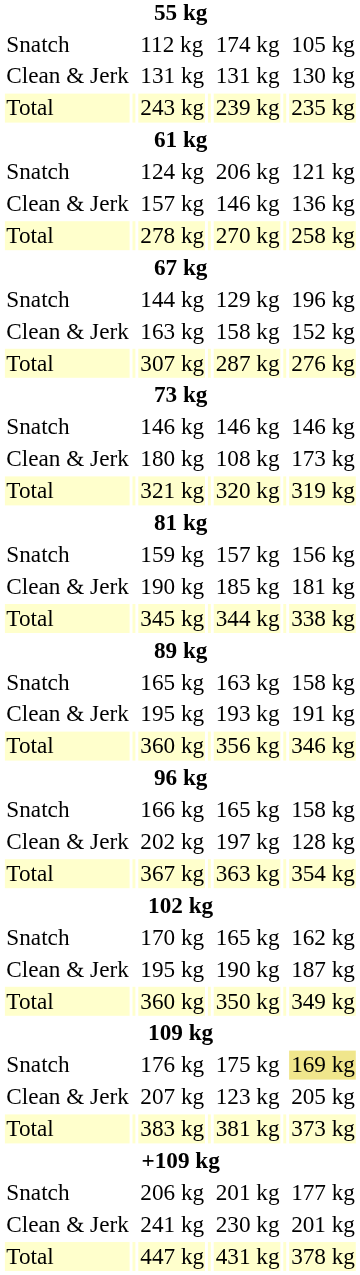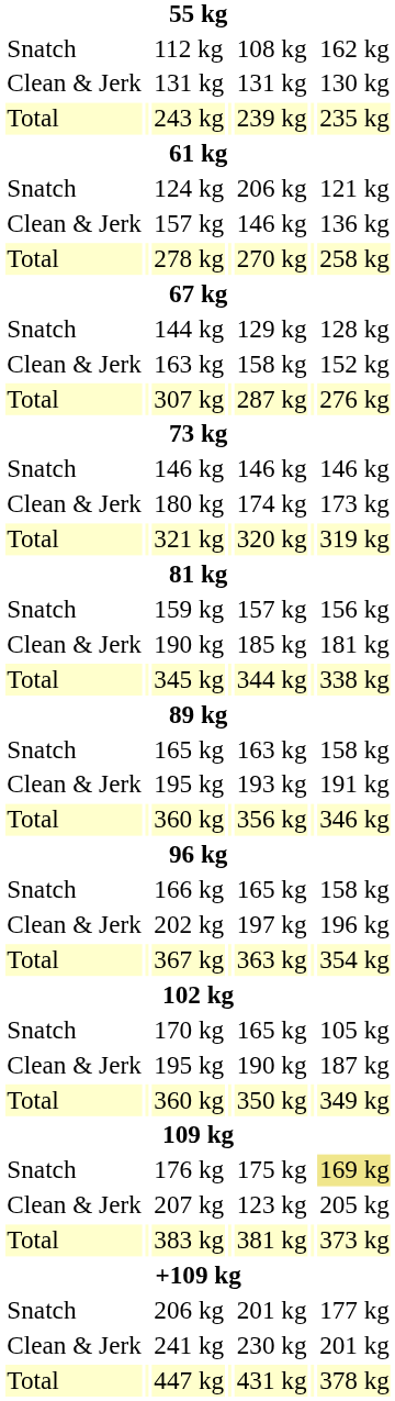 <table>
 <tr>
 <th colspan=7>55 kg</th>
 </tr>
 <tr>
 <td>Snatch</td>
 <td></td>
 <td>112 kg</td>
 <td></td>
-<td>174 kg</td>
+<td>108 kg</td>
 <td></td>
-<td>105 kg</td>
+<td>162 kg</td>
 </tr>
 <tr>
 <td>Clean & Jerk</td>
 <td></td>
 <td>131 kg</td>
 <td></td>
 <td>131 kg</td>
 <td></td>
 <td>130 kg</td>
 </tr>
 <tr bgcolor=ffffcc>
 <td>Total</td>
 <td></td>
 <td>243 kg</td>
 <td></td>
 <td>239 kg</td>
 <td></td>
 <td>235 kg</td>
 </tr>
 <tr>
 <th colspan=7>61 kg</th>
 </tr>
 <tr>
 <td>Snatch</td>
 <td></td>
 <td>124 kg</td>
 <td></td>
 <td>206 kg</td>
 <td></td>
 <td>121 kg</td>
 </tr>
 <tr>
 <td>Clean & Jerk</td>
 <td></td>
 <td>157 kg</td>
 <td></td>
 <td>146 kg</td>
 <td></td>
 <td>136 kg</td>
 </tr>
 <tr bgcolor=ffffcc>
 <td>Total</td>
 <td></td>
 <td>278 kg</td>
 <td></td>
 <td>270 kg</td>
 <td></td>
 <td>258 kg</td>
 </tr>
 <tr>
 <th colspan=7>67 kg</th>
 </tr>
 <tr>
 <td>Snatch</td>
 <td></td>
 <td>144 kg</td>
 <td></td>
 <td>129 kg</td>
 <td></td>
-<td>196 kg</td>
+<td>128 kg</td>
 </tr>
 <tr>
 <td>Clean & Jerk</td>
 <td></td>
 <td>163 kg</td>
 <td></td>
 <td>158 kg</td>
 <td></td>
 <td>152 kg</td>
 </tr>
 <tr bgcolor=ffffcc>
 <td>Total</td>
 <td></td>
 <td>307 kg</td>
 <td></td>
 <td>287 kg</td>
 <td></td>
 <td>276 kg</td>
 </tr>
 <tr>
 <th colspan=7>73 kg</th>
 </tr>
 <tr>
 <td>Snatch</td>
 <td></td>
 <td>146 kg</td>
 <td></td>
 <td>146 kg</td>
 <td></td>
 <td>146 kg</td>
 </tr>
 <tr>
 <td>Clean & Jerk</td>
 <td></td>
 <td>180 kg</td>
 <td></td>
-<td>108 kg</td>
+<td>174 kg</td>
 <td></td>
 <td>173 kg</td>
 </tr>
 <tr bgcolor=ffffcc>
 <td>Total</td>
 <td></td>
 <td>321 kg</td>
 <td></td>
 <td>320 kg</td>
 <td></td>
 <td>319 kg</td>
 </tr>
 <tr>
 <th colspan=7>81 kg</th>
 </tr>
 <tr>
 <td>Snatch</td>
 <td></td>
 <td>159 kg</td>
 <td></td>
 <td>157 kg</td>
 <td></td>
 <td>156 kg</td>
 </tr>
 <tr>
 <td>Clean & Jerk</td>
 <td></td>
 <td>190 kg</td>
 <td></td>
 <td>185 kg</td>
 <td></td>
 <td>181 kg</td>
 </tr>
 <tr bgcolor=ffffcc>
 <td>Total</td>
 <td></td>
 <td>345 kg</td>
 <td></td>
 <td>344 kg</td>
 <td></td>
 <td>338 kg</td>
 </tr>
 <tr>
 <th colspan=7>89 kg</th>
 </tr>
 <tr>
 <td>Snatch</td>
 <td></td>
 <td>165 kg</td>
 <td></td>
 <td>163 kg</td>
 <td></td>
 <td>158 kg</td>
 </tr>
 <tr>
 <td>Clean & Jerk</td>
 <td></td>
 <td>195 kg</td>
 <td></td>
 <td>193 kg</td>
 <td></td>
 <td>191 kg</td>
 </tr>
 <tr bgcolor=ffffcc>
 <td>Total</td>
 <td></td>
 <td>360 kg</td>
 <td></td>
 <td>356 kg</td>
 <td></td>
 <td>346 kg</td>
 </tr>
 <tr>
 <th colspan=7>96 kg</th>
 </tr>
 <tr>
 <td>Snatch</td>
 <td></td>
 <td>166 kg</td>
 <td></td>
 <td>165 kg</td>
 <td></td>
 <td>158 kg</td>
 </tr>
 <tr>
 <td>Clean & Jerk</td>
 <td></td>
 <td>202 kg</td>
 <td></td>
 <td>197 kg</td>
 <td></td>
-<td>128 kg</td>
+<td>196 kg</td>
 </tr>
 <tr bgcolor=ffffcc>
 <td>Total</td>
 <td></td>
 <td>367 kg</td>
 <td></td>
 <td>363 kg</td>
 <td></td>
 <td>354 kg</td>
 </tr>
 <tr>
 <th colspan=7>102 kg</th>
 </tr>
 <tr>
 <td>Snatch</td>
 <td></td>
 <td>170 kg</td>
 <td></td>
 <td>165 kg</td>
 <td></td>
-<td>162 kg</td>
+<td>105 kg</td>
 </tr>
 <tr>
 <td>Clean & Jerk</td>
 <td></td>
 <td>195 kg</td>
 <td></td>
 <td>190 kg</td>
 <td></td>
 <td>187 kg</td>
 </tr>
 <tr bgcolor=ffffcc>
 <td>Total</td>
 <td></td>
 <td>360 kg</td>
 <td></td>
 <td>350 kg</td>
 <td></td>
 <td>349 kg</td>
 </tr>
 <tr>
 <th colspan=7>109 kg</th>
 </tr>
 <tr>
 <td>Snatch</td>
 <td></td>
 <td>176 kg</td>
 <td></td>
 <td>175 kg</td>
 <td></td>
 <td style="background: khaki;">169 kg</td>
 </tr>
 <tr>
 <td>Clean & Jerk</td>
 <td></td>
 <td>207 kg</td>
 <td></td>
 <td>123 kg</td>
 <td></td>
 <td>205 kg</td>
 </tr>
 <tr bgcolor=ffffcc>
 <td>Total</td>
 <td></td>
 <td>383 kg</td>
 <td></td>
 <td>381 kg</td>
 <td></td>
 <td>373 kg</td>
 </tr>
 <tr>
 <th colspan=7>+109 kg</th>
 </tr>
 <tr>
 <td>Snatch</td>
 <td></td>
 <td>206 kg</td>
 <td></td>
 <td>201 kg</td>
 <td></td>
 <td>177 kg</td>
 </tr>
 <tr>
 <td>Clean & Jerk</td>
 <td></td>
 <td>241 kg</td>
 <td></td>
 <td>230 kg</td>
 <td></td>
 <td>201 kg</td>
 </tr>
 <tr bgcolor=ffffcc>
 <td>Total</td>
 <td></td>
 <td>447 kg</td>
 <td></td>
 <td>431 kg</td>
 <td></td>
 <td>378 kg</td>
 </tr>
 </table>
